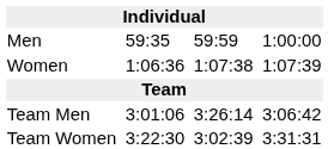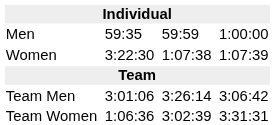 <table>
 <tr>
 <td colspan=7 bgcolor=#eeeeee style=text-align:center;><strong>Individual</strong></td>
 </tr>
 <tr>
 <td>Men</td>
 <td></td>
 <td>59:35</td>
 <td></td>
 <td>59:59</td>
 <td></td>
 <td>1:00:00</td>
 </tr>
 <tr>
 <td>Women</td>
 <td></td>
-<td>1:06:36</td>
+<td>3:22:30</td>
 <td></td>
 <td>1:07:38</td>
 <td></td>
 <td>1:07:39</td>
 </tr>
 <tr>
 <td colspan=7 bgcolor=#eeeeee style=text-align:center;><strong>Team</strong></td>
 </tr>
 <tr>
 <td>Team Men</td>
 <td></td>
 <td>3:01:06</td>
 <td></td>
 <td>3:26:14</td>
 <td></td>
 <td>3:06:42</td>
 </tr>
 <tr>
 <td>Team Women</td>
 <td></td>
-<td>3:22:30</td>
+<td>1:06:36</td>
 <td></td>
 <td>3:02:39</td>
 <td></td>
 <td>3:31:31</td>
 </tr>
 </table>
